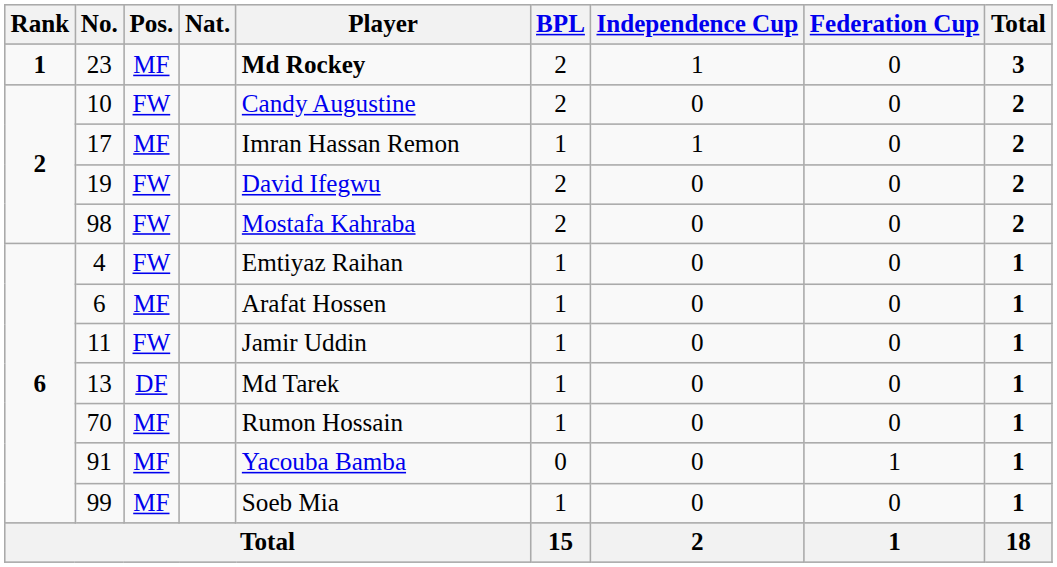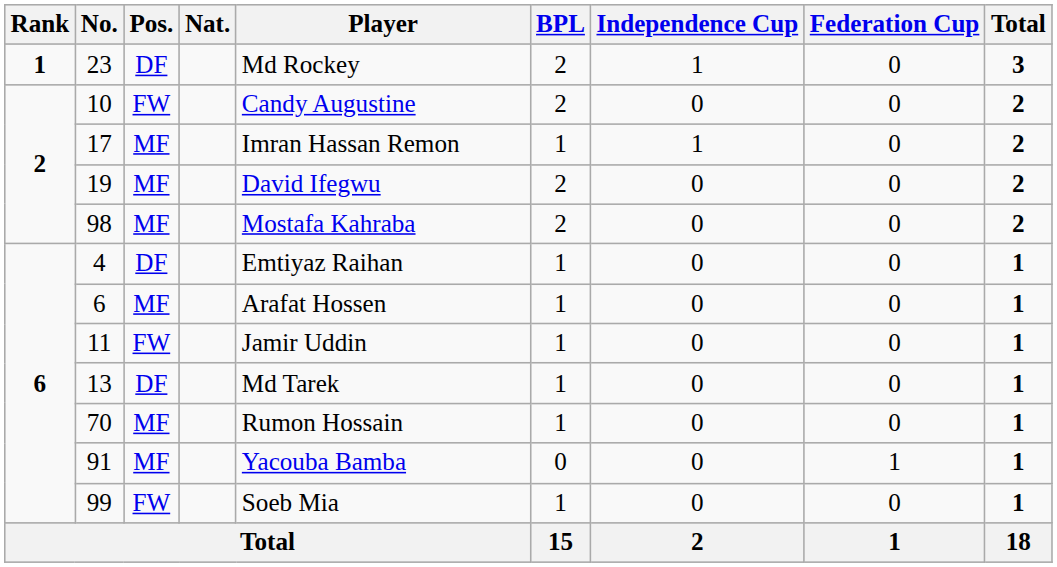 <table class="wikitable" style="text-align:center">
 <tr>
 <th>Rank</th>
 <th>No.</th>
 <th>Pos.</th>
 <th>Nat.</th>
 <th style="width:180px;">Player</th>
 <th><a href='#'>BPL</a></th>
 <th><a href='#'>Independence Cup</a></th>
 <th><a href='#'>Federation Cup</a></th>
 <th>Total</th>
 </tr>
 <tr>
 <td><strong>1</strong></td>
 <td>23</td>
-<td><a href='#'>MF</a></td>
+<td><a href='#'>DF</a></td>
 <td></td>
-<td align="left"><strong>Md Rockey</strong></td>
+<td align="left">Md Rockey</td>
 <td>2</td>
 <td>1</td>
 <td>0</td>
 <td><strong>3</strong></td>
 </tr>
 <tr>
 <td rowspan="4"><strong>2</strong></td>
 <td>10</td>
 <td><a href='#'>FW</a></td>
 <td></td>
 <td align="left"><a href='#'>Candy Augustine</a></td>
 <td>2</td>
 <td>0</td>
 <td>0</td>
 <td><strong>2</strong></td>
 </tr>
 <tr>
 <td>17</td>
 <td><a href='#'>MF</a></td>
 <td></td>
 <td align="left">Imran Hassan Remon</td>
 <td>1</td>
 <td>1</td>
 <td>0</td>
 <td><strong>2</strong></td>
 </tr>
 <tr>
 <td>19</td>
-<td><a href='#'>FW</a></td>
+<td><a href='#'>MF</a></td>
 <td></td>
 <td align="left"><a href='#'>David Ifegwu</a></td>
 <td>2</td>
 <td>0</td>
 <td>0</td>
 <td><strong>2</strong></td>
 </tr>
 <tr>
 <td>98</td>
-<td><a href='#'>FW</a></td>
+<td><a href='#'>MF</a></td>
 <td></td>
 <td align="left"><a href='#'>Mostafa Kahraba</a></td>
 <td>2</td>
 <td>0</td>
 <td>0</td>
 <td><strong>2</strong></td>
 </tr>
 <tr>
 <td rowspan="7"><strong>6</strong></td>
 <td>4</td>
-<td><a href='#'>FW</a></td>
+<td><a href='#'>DF</a></td>
 <td></td>
 <td align="left">Emtiyaz Raihan</td>
 <td>1</td>
 <td>0</td>
 <td>0</td>
 <td><strong>1</strong></td>
 </tr>
 <tr>
 <td>6</td>
 <td><a href='#'>MF</a></td>
 <td></td>
 <td align="left">Arafat Hossen</td>
 <td>1</td>
 <td>0</td>
 <td>0</td>
 <td><strong>1</strong></td>
 </tr>
 <tr>
 <td>11</td>
 <td><a href='#'>FW</a></td>
 <td></td>
 <td align="left">Jamir Uddin</td>
 <td>1</td>
 <td>0</td>
 <td>0</td>
 <td><strong>1</strong></td>
 </tr>
 <tr>
 <td>13</td>
 <td><a href='#'>DF</a></td>
 <td></td>
 <td align="left">Md Tarek</td>
 <td>1</td>
 <td>0</td>
 <td>0</td>
 <td><strong>1</strong></td>
 </tr>
 <tr>
 <td>70</td>
 <td><a href='#'>MF</a></td>
 <td></td>
 <td align="left">Rumon Hossain</td>
 <td>1</td>
 <td>0</td>
 <td>0</td>
 <td><strong>1</strong></td>
 </tr>
 <tr>
 <td>91</td>
 <td><a href='#'>MF</a></td>
 <td></td>
 <td align="left"><a href='#'>Yacouba Bamba</a></td>
 <td>0</td>
 <td>0</td>
 <td>1</td>
 <td><strong>1</strong></td>
 </tr>
 <tr>
 <td>99</td>
-<td><a href='#'>MF</a></td>
+<td><a href='#'>FW</a></td>
 <td></td>
 <td align="left">Soeb Mia</td>
 <td>1</td>
 <td>0</td>
 <td>0</td>
 <td><strong>1</strong></td>
 </tr>
 <tr>
 <th colspan="5" align="center">Total</th>
 <th align="center">15</th>
 <th>2</th>
 <th align="center">1</th>
 <th align="center">18</th>
 </tr>
 </table>
